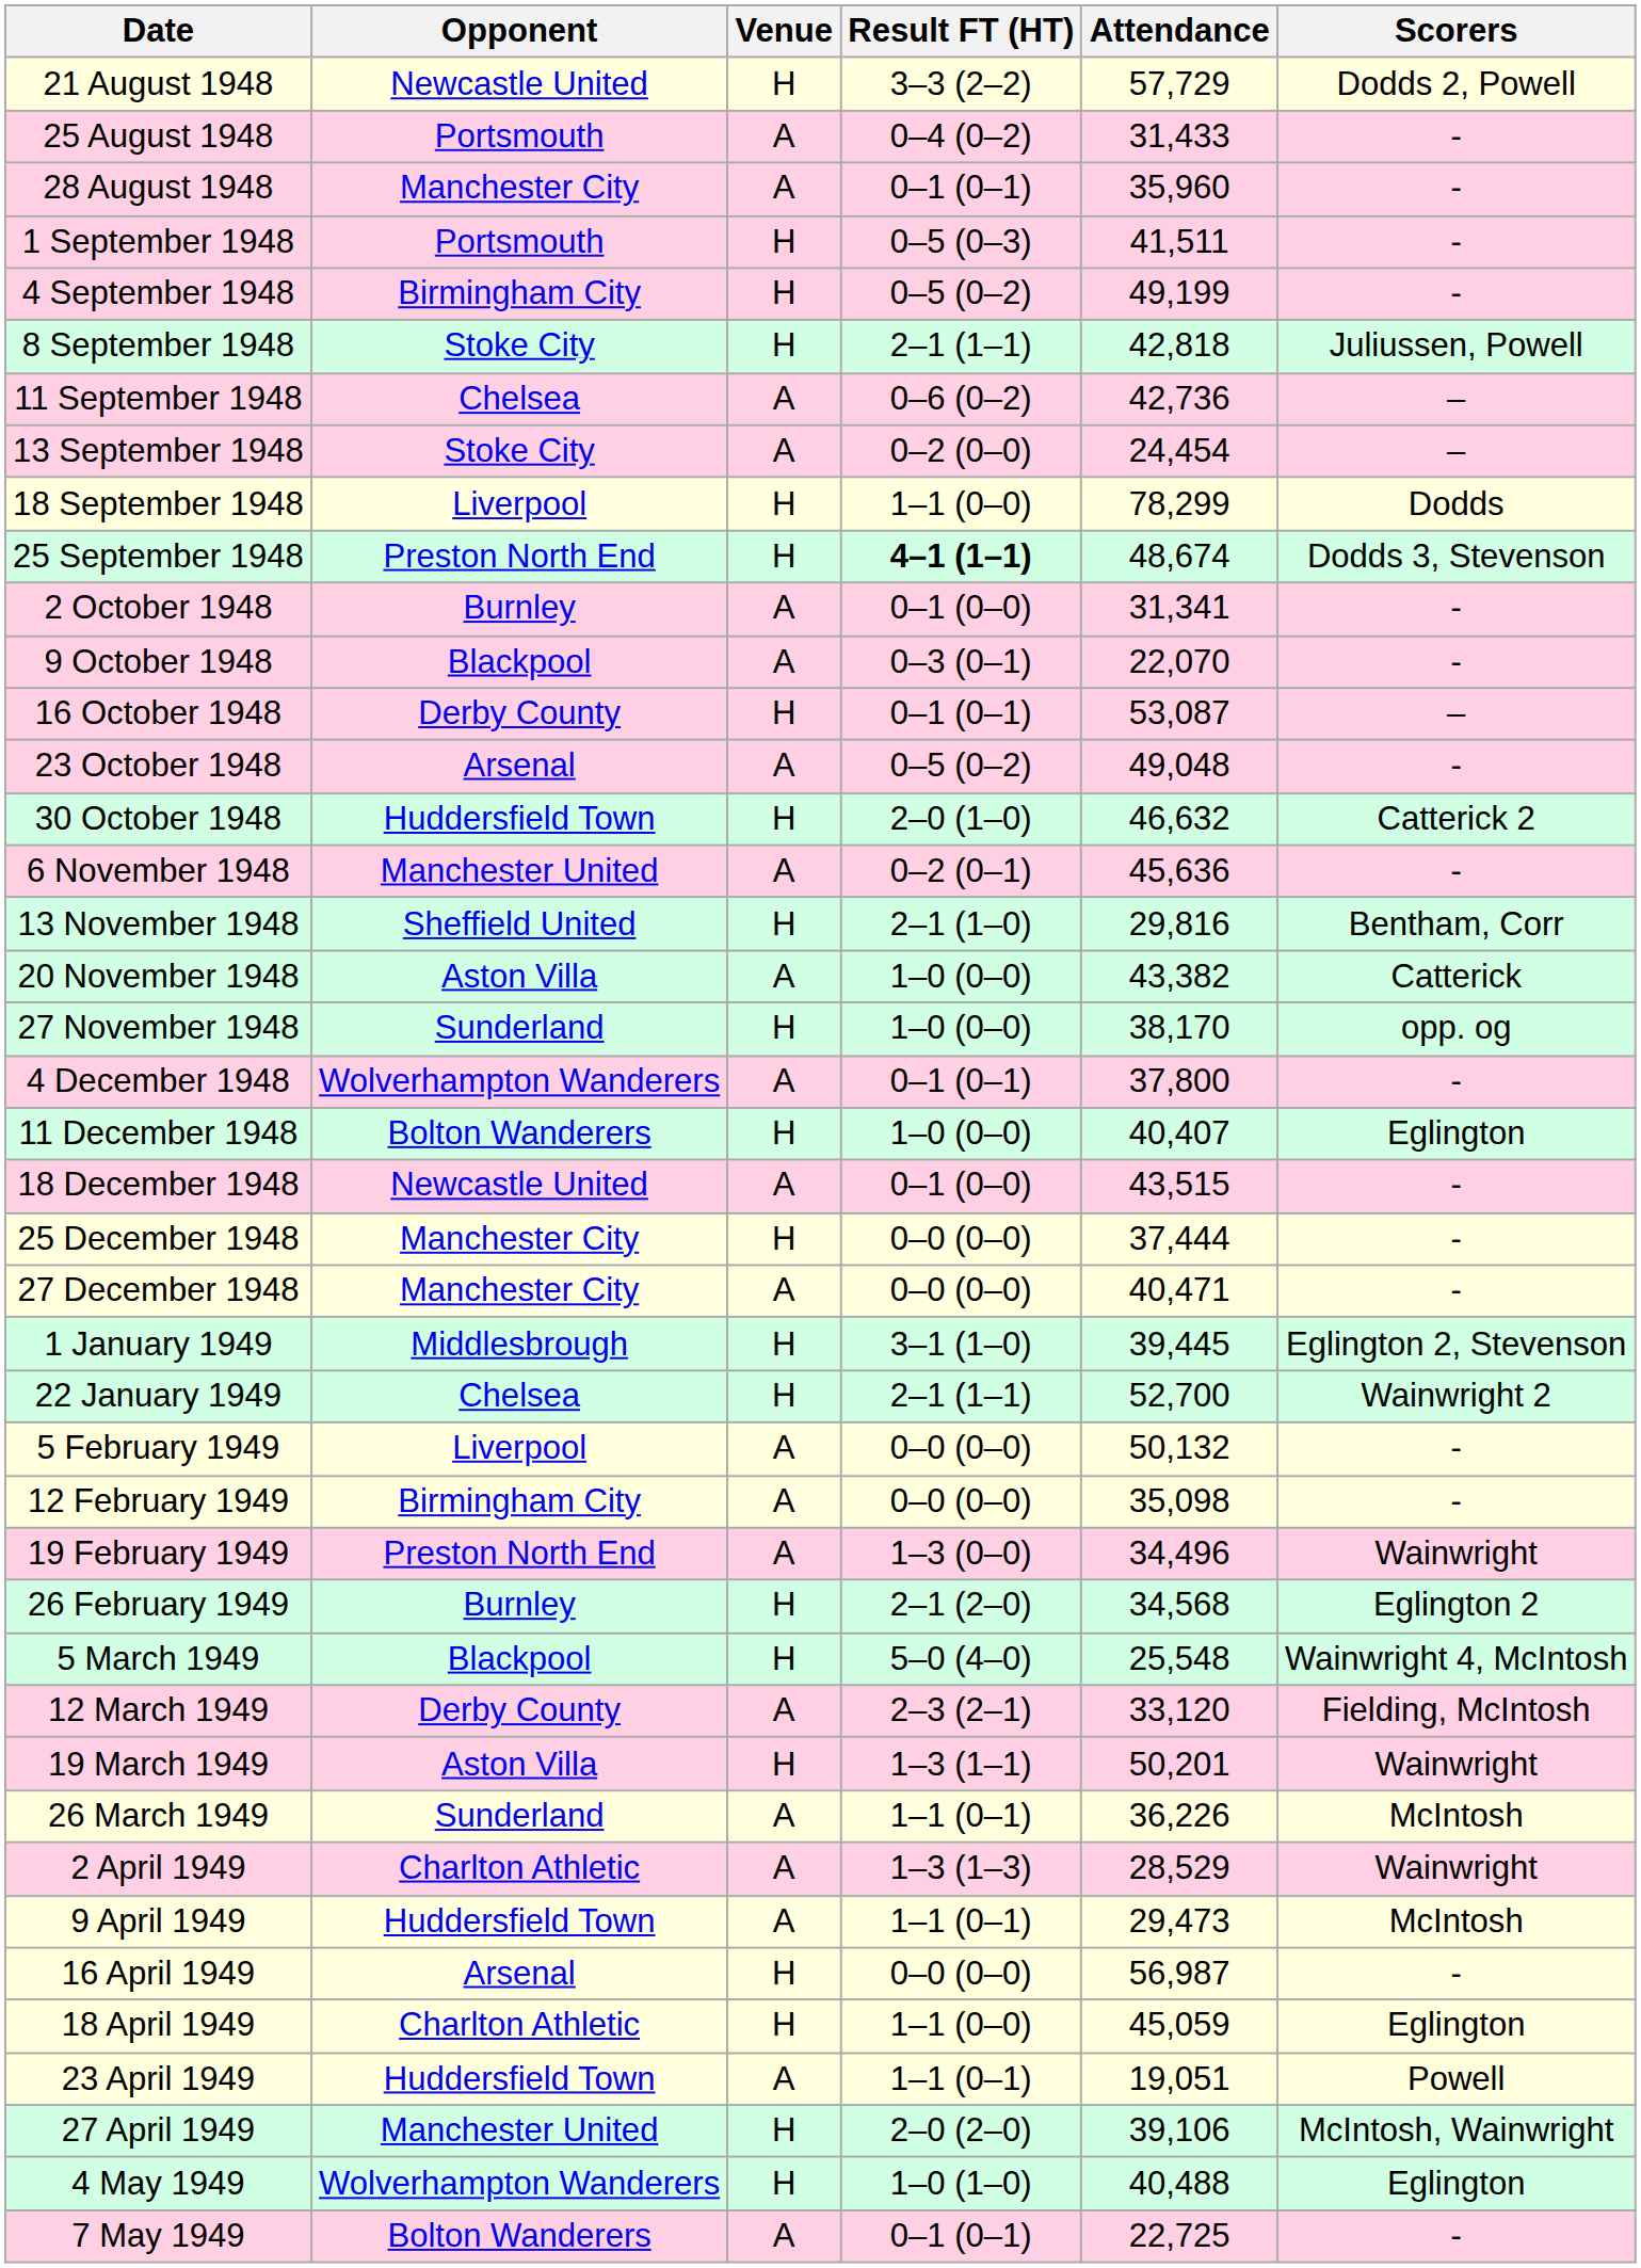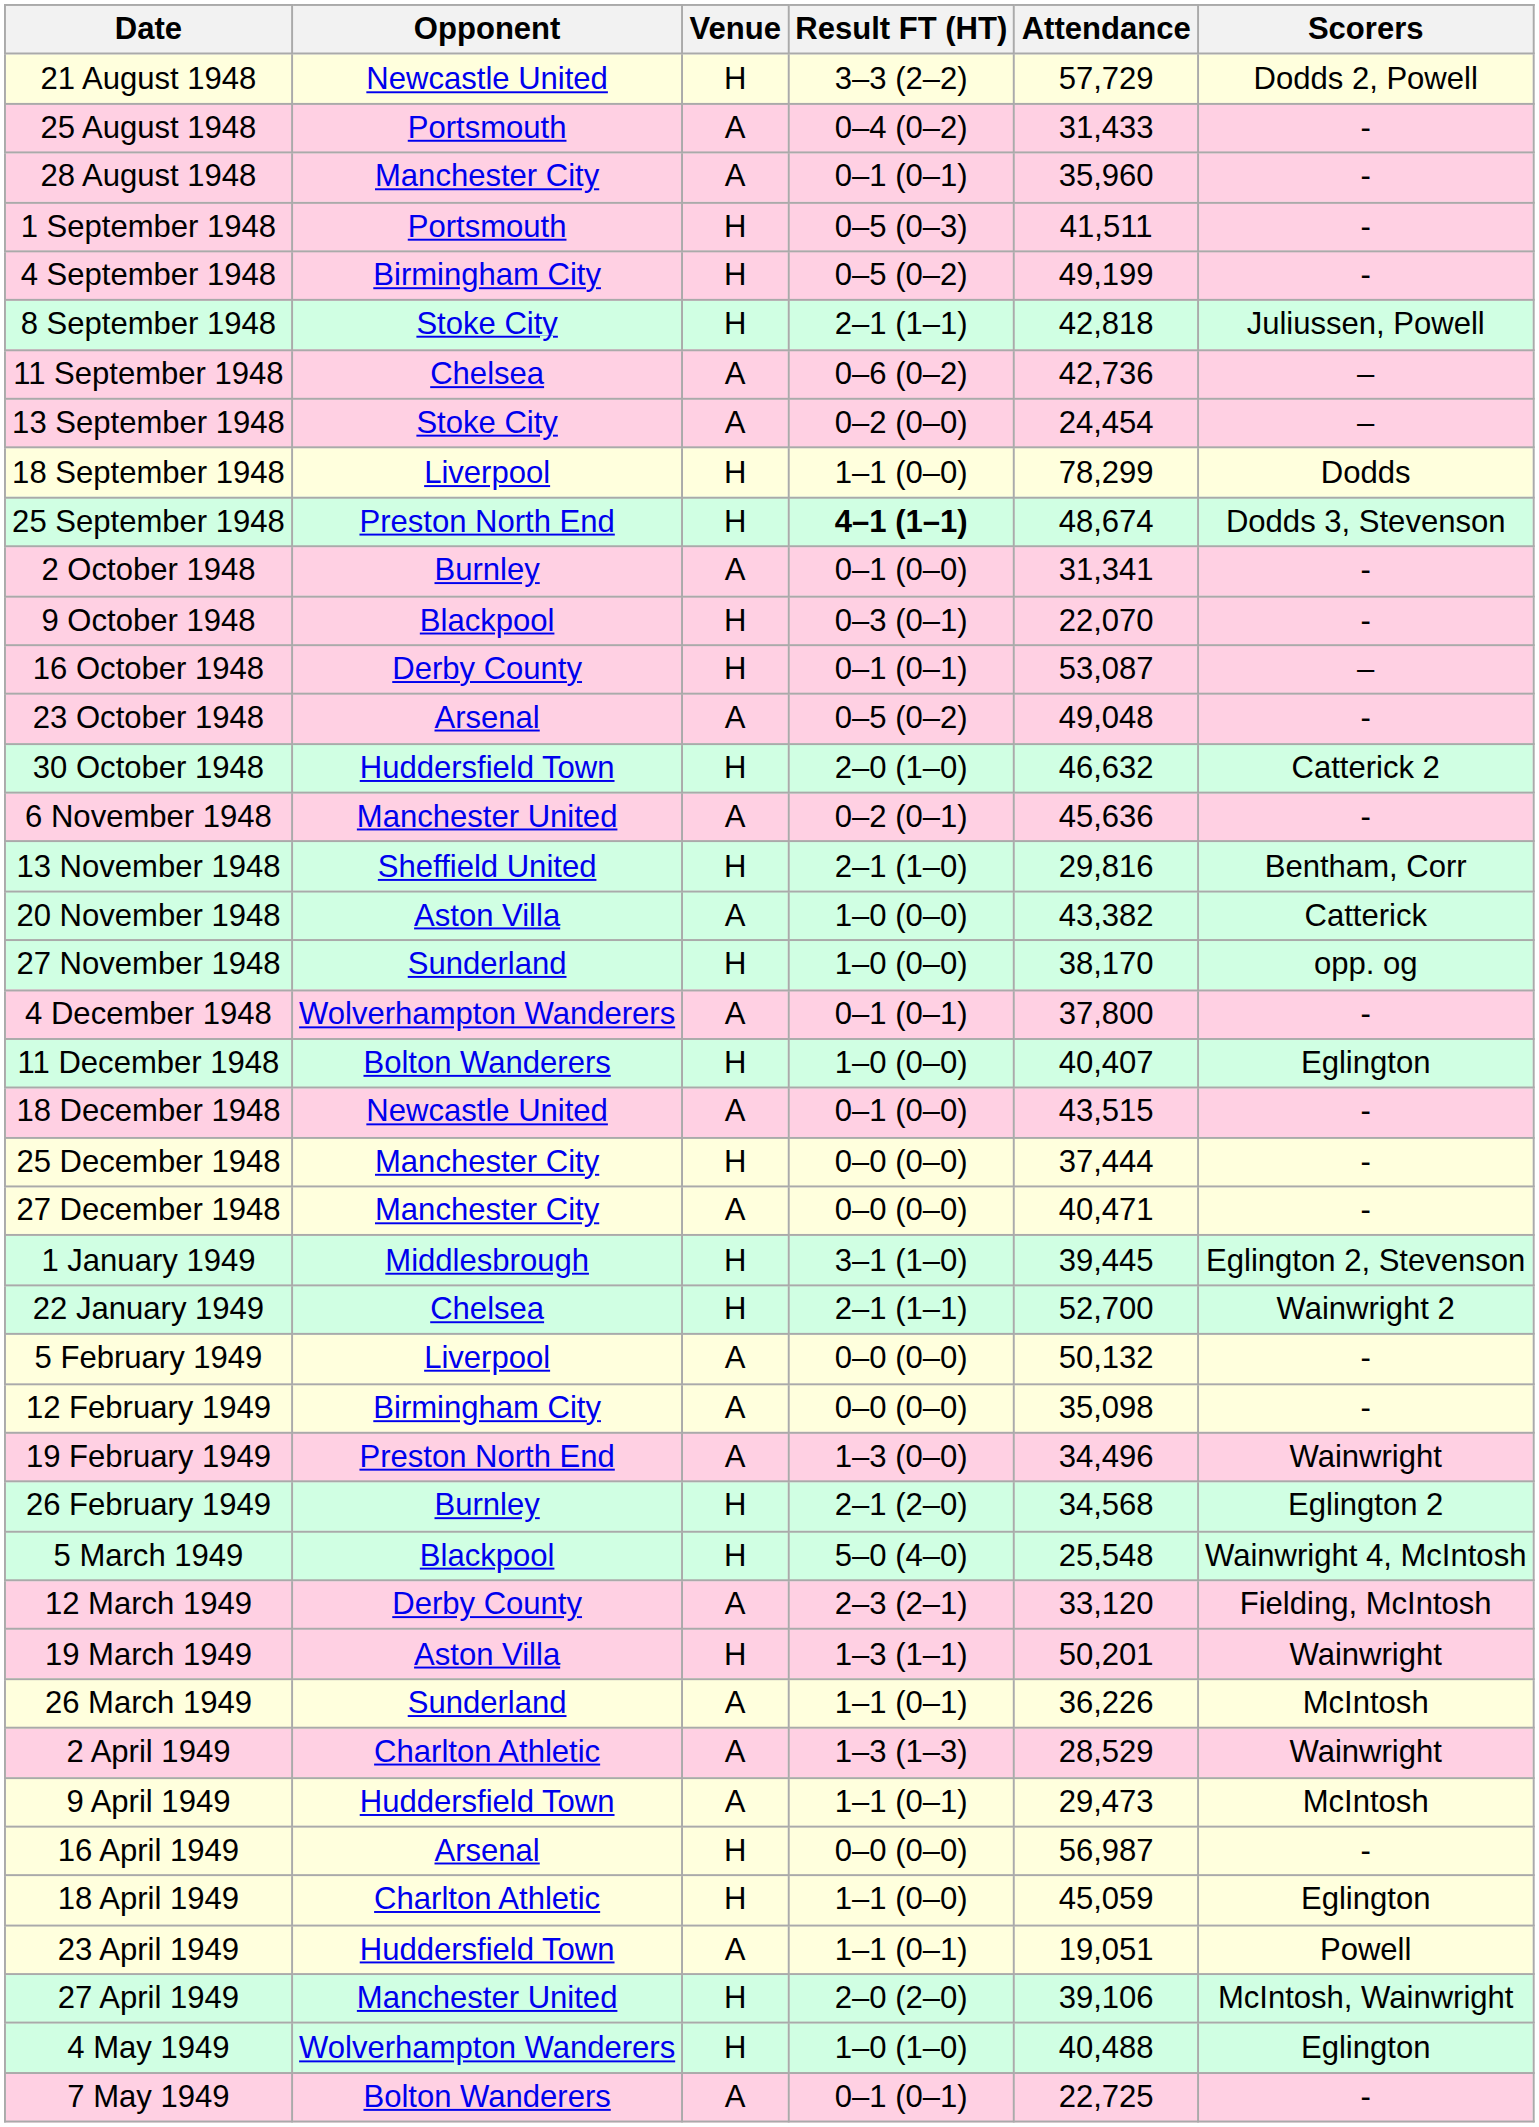 <table class="wikitable sortable" style="font-size:100%; text-align:center">
 <tr>
 <th>Date</th>
 <th>Opponent</th>
 <th>Venue</th>
 <th>Result FT (HT)</th>
 <th>Attendance</th>
 <th>Scorers</th>
 </tr>
 <tr style="background-color: #ffffdd;">
 <td>21 August 1948</td>
 <td><a href='#'>Newcastle United</a></td>
 <td>H</td>
 <td>3–3 (2–2)</td>
 <td>57,729</td>
 <td>Dodds 2, Powell</td>
 </tr>
 <tr style="background-color: #ffd0e3;">
 <td>25 August 1948</td>
 <td><a href='#'>Portsmouth</a></td>
 <td>A</td>
 <td>0–4 (0–2)</td>
 <td>31,433</td>
 <td>-</td>
 </tr>
 <tr style="background-color: #ffd0e3;">
 <td>28 August 1948</td>
 <td><a href='#'>Manchester City</a></td>
 <td>A</td>
 <td>0–1 (0–1)</td>
 <td>35,960</td>
 <td>-</td>
 </tr>
 <tr style="background-color: #ffd0e3;">
 <td>1 September 1948</td>
 <td><a href='#'>Portsmouth</a></td>
 <td>H</td>
 <td>0–5 (0–3)</td>
 <td>41,511</td>
 <td>-</td>
 </tr>
 <tr style="background-color: #ffd0e3;">
 <td>4 September 1948</td>
 <td><a href='#'>Birmingham City</a></td>
 <td>H</td>
 <td>0–5 (0–2)</td>
 <td>49,199</td>
 <td>-</td>
 </tr>
 <tr style="background-color: #d0ffe3;">
 <td>8 September 1948</td>
 <td><a href='#'>Stoke City</a></td>
 <td>H</td>
 <td>2–1 (1–1)</td>
 <td>42,818</td>
 <td>Juliussen, Powell</td>
 </tr>
 <tr style="background-color: #ffd0e3;">
 <td>11 September 1948</td>
 <td><a href='#'>Chelsea</a></td>
 <td>A</td>
 <td>0–6 (0–2)</td>
 <td>42,736</td>
 <td>–</td>
 </tr>
 <tr style="background-color: #ffd0e3;">
 <td>13 September 1948</td>
 <td><a href='#'>Stoke City</a></td>
 <td>A</td>
 <td>0–2 (0–0)</td>
 <td>24,454</td>
 <td>–</td>
 </tr>
 <tr style="background-color: #ffffdd;">
 <td>18 September 1948</td>
 <td><a href='#'>Liverpool</a></td>
 <td>H</td>
 <td>1–1 (0–0)</td>
 <td>78,299</td>
 <td>Dodds</td>
 </tr>
 <tr style="background-color: #d0ffe3;">
 <td>25 September 1948</td>
 <td><a href='#'>Preston North End</a></td>
 <td>H</td>
 <td><strong>4–1 (1–1)</strong></td>
 <td>48,674</td>
 <td>Dodds 3, Stevenson</td>
 </tr>
 <tr style="background-color: #ffd0e3;">
 <td>2 October 1948</td>
 <td><a href='#'>Burnley</a></td>
 <td>A</td>
 <td>0–1 (0–0)</td>
 <td>31,341</td>
 <td>-</td>
 </tr>
 <tr style="background-color: #ffd0e3;">
 <td>9 October 1948</td>
 <td><a href='#'>Blackpool</a></td>
-<td>A</td>
+<td>H</td>
 <td>0–3 (0–1)</td>
 <td>22,070</td>
 <td>-</td>
 </tr>
 <tr style="background-color: #ffd0e3;">
 <td>16 October 1948</td>
 <td><a href='#'>Derby County</a></td>
 <td>H</td>
 <td>0–1 (0–1)</td>
 <td>53,087</td>
 <td>–</td>
 </tr>
 <tr style="background-color: #ffd0e3;">
 <td>23 October 1948</td>
 <td><a href='#'>Arsenal</a></td>
 <td>A</td>
 <td>0–5 (0–2)</td>
 <td>49,048</td>
 <td>-</td>
 </tr>
 <tr style="background-color: #d0ffe3;">
 <td>30 October 1948</td>
 <td><a href='#'>Huddersfield Town</a></td>
 <td>H</td>
 <td>2–0 (1–0)</td>
 <td>46,632</td>
 <td>Catterick 2</td>
 </tr>
 <tr style="background-color: #ffd0e3;">
 <td>6 November 1948</td>
 <td><a href='#'>Manchester United</a></td>
 <td>A</td>
 <td>0–2 (0–1)</td>
 <td>45,636</td>
 <td>-</td>
 </tr>
 <tr style="background-color: #d0ffe3;">
 <td>13 November 1948</td>
 <td><a href='#'>Sheffield United</a></td>
 <td>H</td>
 <td>2–1 (1–0)</td>
 <td>29,816</td>
 <td>Bentham, Corr</td>
 </tr>
 <tr style="background-color: #d0ffe3;">
 <td>20 November 1948</td>
 <td><a href='#'>Aston Villa</a></td>
 <td>A</td>
 <td>1–0 (0–0)</td>
 <td>43,382</td>
 <td>Catterick</td>
 </tr>
 <tr style="background-color: #d0ffe3;">
 <td>27 November 1948</td>
 <td><a href='#'>Sunderland</a></td>
 <td>H</td>
 <td>1–0 (0–0)</td>
 <td>38,170</td>
 <td>opp. og</td>
 </tr>
 <tr style="background-color: #ffd0e3;">
 <td>4 December 1948</td>
 <td><a href='#'>Wolverhampton Wanderers</a></td>
 <td>A</td>
 <td>0–1 (0–1)</td>
 <td>37,800</td>
 <td>-</td>
 </tr>
 <tr style="background-color: #d0ffe3;">
 <td>11 December 1948</td>
 <td><a href='#'>Bolton Wanderers</a></td>
 <td>H</td>
 <td>1–0 (0–0)</td>
 <td>40,407</td>
 <td>Eglington</td>
 </tr>
 <tr style="background-color: #ffd0e3;">
 <td>18 December 1948</td>
 <td><a href='#'>Newcastle United</a></td>
 <td>A</td>
 <td>0–1 (0–0)</td>
 <td>43,515</td>
 <td>-</td>
 </tr>
 <tr style="background-color: #ffffdd;">
 <td>25 December 1948</td>
 <td><a href='#'>Manchester City</a></td>
 <td>H</td>
 <td>0–0 (0–0)</td>
 <td>37,444</td>
 <td>-</td>
 </tr>
 <tr style="background-color: #ffffdd;">
 <td>27 December 1948</td>
 <td><a href='#'>Manchester City</a></td>
 <td>A</td>
 <td>0–0 (0–0)</td>
 <td>40,471</td>
 <td>-</td>
 </tr>
 <tr style="background-color: #d0ffe3;">
 <td>1 January 1949</td>
 <td><a href='#'>Middlesbrough</a></td>
 <td>H</td>
 <td>3–1 (1–0)</td>
 <td>39,445</td>
 <td>Eglington 2, Stevenson</td>
 </tr>
 <tr style="background-color: #d0ffe3;">
 <td>22 January 1949</td>
 <td><a href='#'>Chelsea</a></td>
 <td>H</td>
 <td>2–1 (1–1)</td>
 <td>52,700</td>
 <td>Wainwright 2</td>
 </tr>
 <tr style="background-color: #ffffdd;">
 <td>5 February 1949</td>
 <td><a href='#'>Liverpool</a></td>
 <td>A</td>
 <td>0–0 (0–0)</td>
 <td>50,132</td>
 <td>-</td>
 </tr>
 <tr style="background-color: #ffffdd;">
 <td>12 February 1949</td>
 <td><a href='#'>Birmingham City</a></td>
 <td>A</td>
 <td>0–0 (0–0)</td>
 <td>35,098</td>
 <td>-</td>
 </tr>
 <tr style="background-color: #ffd0e3;">
 <td>19 February 1949</td>
 <td><a href='#'>Preston North End</a></td>
 <td>A</td>
 <td>1–3 (0–0)</td>
 <td>34,496</td>
 <td>Wainwright</td>
 </tr>
 <tr style="background-color: #d0ffe3;">
 <td>26 February 1949</td>
 <td><a href='#'>Burnley</a></td>
 <td>H</td>
 <td>2–1 (2–0)</td>
 <td>34,568</td>
 <td>Eglington 2</td>
 </tr>
 <tr style="background-color: #d0ffe3;">
 <td>5 March 1949</td>
 <td><a href='#'>Blackpool</a></td>
 <td>H</td>
 <td>5–0 (4–0)</td>
 <td>25,548</td>
 <td>Wainwright 4, McIntosh</td>
 </tr>
 <tr style="background-color: #ffd0e3;">
 <td>12 March 1949</td>
 <td><a href='#'>Derby County</a></td>
 <td>A</td>
 <td>2–3 (2–1)</td>
 <td>33,120</td>
 <td>Fielding, McIntosh</td>
 </tr>
 <tr style="background-color: #ffd0e3;">
 <td>19 March 1949</td>
 <td><a href='#'>Aston Villa</a></td>
 <td>H</td>
 <td>1–3 (1–1)</td>
 <td>50,201</td>
 <td>Wainwright</td>
 </tr>
 <tr style="background-color: #ffffdd;">
 <td>26 March 1949</td>
 <td><a href='#'>Sunderland</a></td>
 <td>A</td>
 <td>1–1 (0–1)</td>
 <td>36,226</td>
 <td>McIntosh</td>
 </tr>
 <tr style="background-color: #ffd0e3;">
 <td>2 April 1949</td>
 <td><a href='#'>Charlton Athletic</a></td>
 <td>A</td>
 <td>1–3 (1–3)</td>
 <td>28,529</td>
 <td>Wainwright</td>
 </tr>
 <tr style="background-color: #ffffdd;">
 <td>9 April 1949</td>
 <td><a href='#'>Huddersfield Town</a></td>
 <td>A</td>
 <td>1–1 (0–1)</td>
 <td>29,473</td>
 <td>McIntosh</td>
 </tr>
 <tr style="background-color: #ffffdd;">
 <td>16 April 1949</td>
 <td><a href='#'>Arsenal</a></td>
 <td>H</td>
 <td>0–0 (0–0)</td>
 <td>56,987</td>
 <td>-</td>
 </tr>
 <tr style="background-color: #ffffdd;">
 <td>18 April 1949</td>
 <td><a href='#'>Charlton Athletic</a></td>
 <td>H</td>
 <td>1–1 (0–0)</td>
 <td>45,059</td>
 <td>Eglington</td>
 </tr>
 <tr style="background-color: #ffffdd;">
 <td>23 April 1949</td>
 <td><a href='#'>Huddersfield Town</a></td>
 <td>A</td>
 <td>1–1 (0–1)</td>
 <td>19,051</td>
 <td>Powell</td>
 </tr>
 <tr style="background-color: #d0ffe3;">
 <td>27 April 1949</td>
 <td><a href='#'>Manchester United</a></td>
 <td>H</td>
 <td>2–0 (2–0)</td>
 <td>39,106</td>
 <td>McIntosh, Wainwright</td>
 </tr>
 <tr style="background-color: #d0ffe3;">
 <td>4 May 1949</td>
 <td><a href='#'>Wolverhampton Wanderers</a></td>
 <td>H</td>
 <td>1–0 (1–0)</td>
 <td>40,488</td>
 <td>Eglington</td>
 </tr>
 <tr style="background-color: #ffd0e3;">
 <td>7 May 1949</td>
 <td><a href='#'>Bolton Wanderers</a></td>
 <td>A</td>
 <td>0–1 (0–1)</td>
 <td>22,725</td>
 <td>-</td>
 </tr>
 </table>
